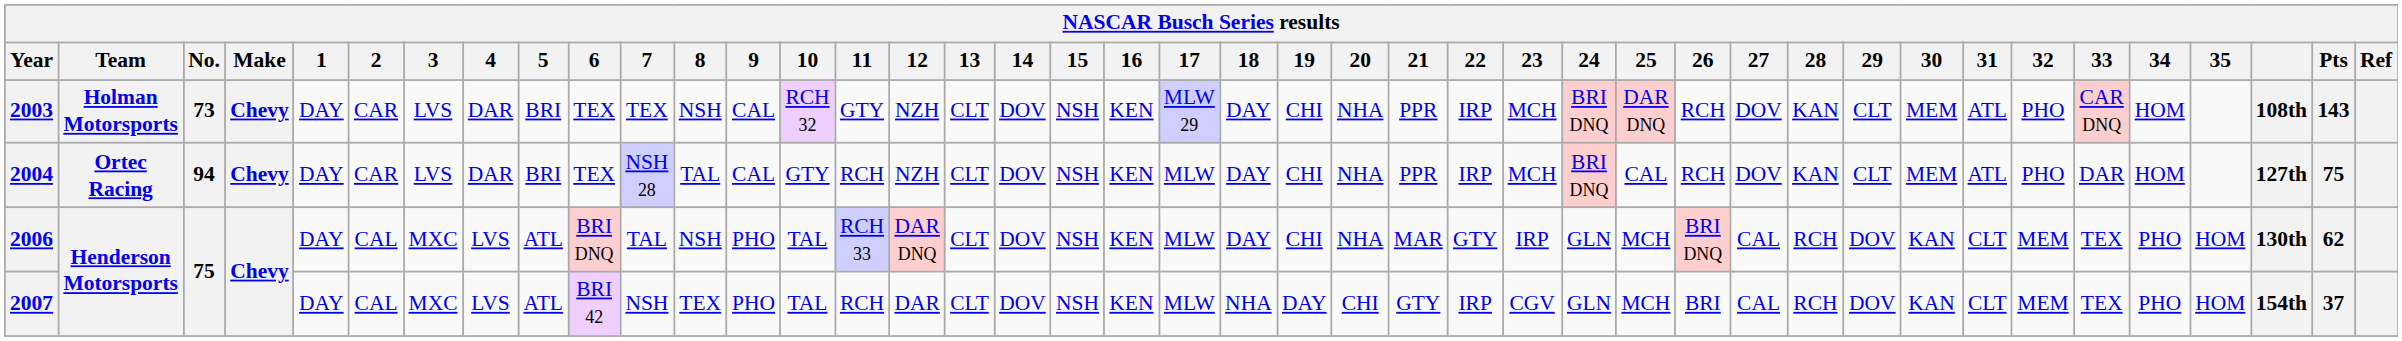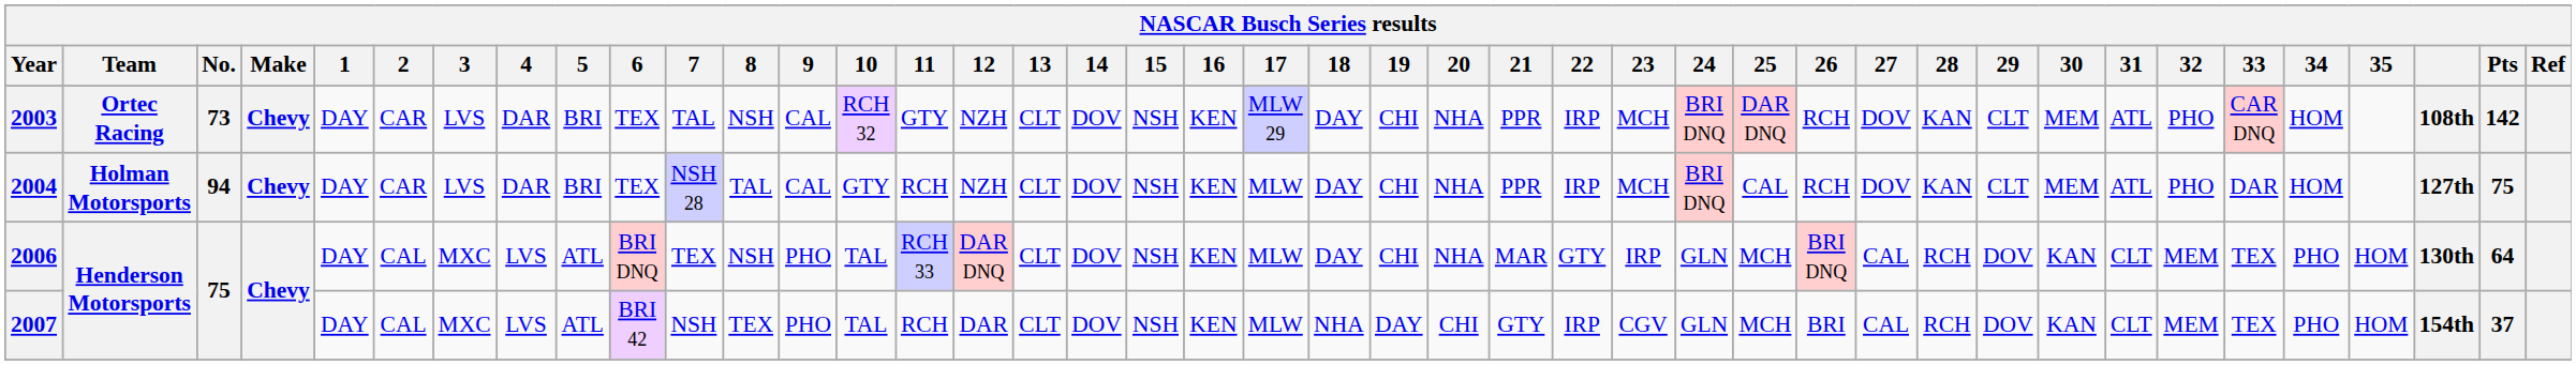 <table class="wikitable" style="text-align:center; font-size:75%">
 <tr>
 <th colspan=45><a href='#'>NASCAR Busch Series</a> results</th>
 </tr>
 <tr>
 <th>Year</th>
 <th>Team</th>
 <th>No.</th>
 <th>Make</th>
 <th>1</th>
 <th>2</th>
 <th>3</th>
 <th>4</th>
 <th>5</th>
 <th>6</th>
 <th>7</th>
 <th>8</th>
 <th>9</th>
 <th>10</th>
 <th>11</th>
 <th>12</th>
 <th>13</th>
 <th>14</th>
 <th>15</th>
 <th>16</th>
 <th>17</th>
 <th>18</th>
 <th>19</th>
 <th>20</th>
 <th>21</th>
 <th>22</th>
 <th>23</th>
 <th>24</th>
 <th>25</th>
 <th>26</th>
 <th>27</th>
 <th>28</th>
 <th>29</th>
 <th>30</th>
 <th>31</th>
 <th>32</th>
 <th>33</th>
 <th>34</th>
 <th>35</th>
 <th></th>
 <th>Pts</th>
 <th>Ref</th>
 </tr>
 <tr>
 <th><a href='#'>2003</a></th>
-<th><a href='#'>Holman Motorsports</a></th>
+<th><a href='#'>Ortec Racing</a></th>
 <th>73</th>
 <th><a href='#'>Chevy</a></th>
 <td><a href='#'>DAY</a></td>
 <td><a href='#'>CAR</a></td>
 <td><a href='#'>LVS</a></td>
 <td><a href='#'>DAR</a></td>
 <td><a href='#'>BRI</a></td>
 <td><a href='#'>TEX</a></td>
-<td><a href='#'>TEX</a></td>
+<td><a href='#'>TAL</a></td>
 <td><a href='#'>NSH</a></td>
 <td><a href='#'>CAL</a></td>
 <td style="background:#EFCFFF;"><a href='#'>RCH</a><br><small>32</small></td>
 <td><a href='#'>GTY</a></td>
 <td><a href='#'>NZH</a></td>
 <td><a href='#'>CLT</a></td>
 <td><a href='#'>DOV</a></td>
 <td><a href='#'>NSH</a></td>
 <td><a href='#'>KEN</a></td>
 <td style="background:#CFCFFF;"><a href='#'>MLW</a><br><small>29</small></td>
 <td><a href='#'>DAY</a></td>
 <td><a href='#'>CHI</a></td>
 <td><a href='#'>NHA</a></td>
 <td><a href='#'>PPR</a></td>
 <td><a href='#'>IRP</a></td>
 <td><a href='#'>MCH</a></td>
 <td style="background:#FFCFCF;"><a href='#'>BRI</a><br><small>DNQ</small></td>
 <td style="background:#FFCFCF;"><a href='#'>DAR</a><br><small>DNQ</small></td>
 <td><a href='#'>RCH</a></td>
 <td><a href='#'>DOV</a></td>
 <td><a href='#'>KAN</a></td>
 <td><a href='#'>CLT</a></td>
 <td><a href='#'>MEM</a></td>
 <td><a href='#'>ATL</a></td>
 <td><a href='#'>PHO</a></td>
 <td style="background:#FFCFCF;"><a href='#'>CAR</a><br><small>DNQ</small></td>
 <td><a href='#'>HOM</a></td>
 <td></td>
 <th>108th</th>
-<th>143</th>
+<th>142</th>
 <th></th>
 </tr>
 <tr>
 <th><a href='#'>2004</a></th>
-<th><a href='#'>Ortec Racing</a></th>
+<th><a href='#'>Holman Motorsports</a></th>
 <th>94</th>
 <th><a href='#'>Chevy</a></th>
 <td><a href='#'>DAY</a></td>
 <td><a href='#'>CAR</a></td>
 <td><a href='#'>LVS</a></td>
 <td><a href='#'>DAR</a></td>
 <td><a href='#'>BRI</a></td>
 <td><a href='#'>TEX</a></td>
 <td style="background:#CFCFFF;"><a href='#'>NSH</a><br><small>28</small></td>
 <td><a href='#'>TAL</a></td>
 <td><a href='#'>CAL</a></td>
 <td><a href='#'>GTY</a></td>
 <td><a href='#'>RCH</a></td>
 <td><a href='#'>NZH</a></td>
 <td><a href='#'>CLT</a></td>
 <td><a href='#'>DOV</a></td>
 <td><a href='#'>NSH</a></td>
 <td><a href='#'>KEN</a></td>
 <td><a href='#'>MLW</a></td>
 <td><a href='#'>DAY</a></td>
 <td><a href='#'>CHI</a></td>
 <td><a href='#'>NHA</a></td>
 <td><a href='#'>PPR</a></td>
 <td><a href='#'>IRP</a></td>
 <td><a href='#'>MCH</a></td>
 <td style="background:#FFCFCF;"><a href='#'>BRI</a><br><small>DNQ</small></td>
 <td><a href='#'>CAL</a></td>
 <td><a href='#'>RCH</a></td>
 <td><a href='#'>DOV</a></td>
 <td><a href='#'>KAN</a></td>
 <td><a href='#'>CLT</a></td>
 <td><a href='#'>MEM</a></td>
 <td><a href='#'>ATL</a></td>
 <td><a href='#'>PHO</a></td>
 <td><a href='#'>DAR</a></td>
 <td><a href='#'>HOM</a></td>
 <td></td>
 <th>127th</th>
 <th>75</th>
 <th></th>
 </tr>
 <tr>
 <th><a href='#'>2006</a></th>
 <th rowspan=2><a href='#'>Henderson Motorsports</a></th>
 <th rowspan=2>75</th>
 <th rowspan=2><a href='#'>Chevy</a></th>
 <td><a href='#'>DAY</a></td>
 <td><a href='#'>CAL</a></td>
 <td><a href='#'>MXC</a></td>
 <td><a href='#'>LVS</a></td>
 <td><a href='#'>ATL</a></td>
 <td style="background:#FFCFCF;"><a href='#'>BRI</a><br><small>DNQ</small></td>
-<td><a href='#'>TAL</a></td>
+<td><a href='#'>TEX</a></td>
 <td><a href='#'>NSH</a></td>
 <td><a href='#'>PHO</a></td>
 <td><a href='#'>TAL</a></td>
 <td style="background:#CFCFFF;"><a href='#'>RCH</a><br><small>33</small></td>
 <td style="background:#FFCFCF;"><a href='#'>DAR</a><br><small>DNQ</small></td>
 <td><a href='#'>CLT</a></td>
 <td><a href='#'>DOV</a></td>
 <td><a href='#'>NSH</a></td>
 <td><a href='#'>KEN</a></td>
 <td><a href='#'>MLW</a></td>
 <td><a href='#'>DAY</a></td>
 <td><a href='#'>CHI</a></td>
 <td><a href='#'>NHA</a></td>
 <td><a href='#'>MAR</a></td>
 <td><a href='#'>GTY</a></td>
 <td><a href='#'>IRP</a></td>
 <td><a href='#'>GLN</a></td>
 <td><a href='#'>MCH</a></td>
 <td style="background:#FFCFCF;"><a href='#'>BRI</a><br><small>DNQ</small></td>
 <td><a href='#'>CAL</a></td>
 <td><a href='#'>RCH</a></td>
 <td><a href='#'>DOV</a></td>
 <td><a href='#'>KAN</a></td>
 <td><a href='#'>CLT</a></td>
 <td><a href='#'>MEM</a></td>
 <td><a href='#'>TEX</a></td>
 <td><a href='#'>PHO</a></td>
 <td><a href='#'>HOM</a></td>
 <th>130th</th>
-<th>62</th>
+<th>64</th>
 <th></th>
 </tr>
 <tr>
 <th><a href='#'>2007</a></th>
 <td><a href='#'>DAY</a></td>
 <td><a href='#'>CAL</a></td>
 <td><a href='#'>MXC</a></td>
 <td><a href='#'>LVS</a></td>
 <td><a href='#'>ATL</a></td>
 <td style="background:#EFCFFF;"><a href='#'>BRI</a><br><small>42</small></td>
 <td><a href='#'>NSH</a></td>
 <td><a href='#'>TEX</a></td>
 <td><a href='#'>PHO</a></td>
 <td><a href='#'>TAL</a></td>
 <td><a href='#'>RCH</a></td>
 <td><a href='#'>DAR</a></td>
 <td><a href='#'>CLT</a></td>
 <td><a href='#'>DOV</a></td>
 <td><a href='#'>NSH</a></td>
 <td><a href='#'>KEN</a></td>
 <td><a href='#'>MLW</a></td>
 <td><a href='#'>NHA</a></td>
 <td><a href='#'>DAY</a></td>
 <td><a href='#'>CHI</a></td>
 <td><a href='#'>GTY</a></td>
 <td><a href='#'>IRP</a></td>
 <td><a href='#'>CGV</a></td>
 <td><a href='#'>GLN</a></td>
 <td><a href='#'>MCH</a></td>
 <td><a href='#'>BRI</a></td>
 <td><a href='#'>CAL</a></td>
 <td><a href='#'>RCH</a></td>
 <td><a href='#'>DOV</a></td>
 <td><a href='#'>KAN</a></td>
 <td><a href='#'>CLT</a></td>
 <td><a href='#'>MEM</a></td>
 <td><a href='#'>TEX</a></td>
 <td><a href='#'>PHO</a></td>
 <td><a href='#'>HOM</a></td>
 <th>154th</th>
 <th>37</th>
 <th></th>
 </tr>
 </table>
